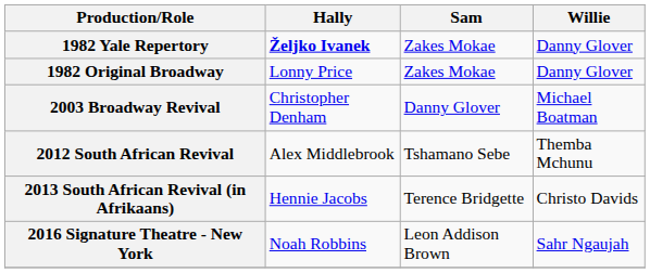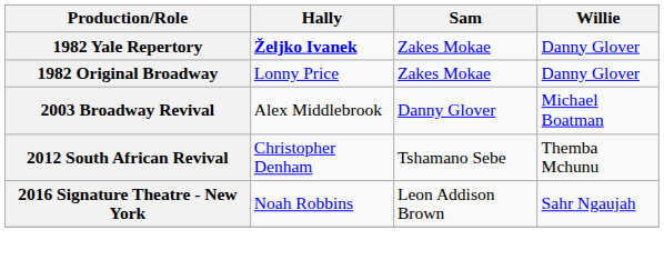 <table class="wikitable">
 <tr>
 <th>Production/Role</th>
 <th>Hally</th>
 <th>Sam</th>
 <th>Willie</th>
 </tr>
 <tr>
 <th>1982 Yale Repertory</th>
 <td><strong><a href='#'>Željko Ivanek</a></strong></td>
 <td><a href='#'>Zakes Mokae</a></td>
 <td><a href='#'>Danny Glover</a></td>
 </tr>
 <tr>
 <th>1982 Original Broadway</th>
 <td><a href='#'>Lonny Price</a></td>
 <td><a href='#'>Zakes Mokae</a></td>
 <td><a href='#'>Danny Glover</a></td>
 </tr>
 <tr>
 <th>2003 Broadway Revival</th>
-<td><a href='#'>Christopher Denham</a></td>
+<td>Alex Middlebrook</td>
 <td><a href='#'>Danny Glover</a></td>
 <td><a href='#'>Michael Boatman</a></td>
 </tr>
 <tr>
 <th>2012 South African Revival</th>
-<td>Alex Middlebrook</td>
+<td><a href='#'>Christopher Denham</a></td>
 <td>Tshamano Sebe</td>
 <td>Themba Mchunu</td>
-</tr>
-<tr>
-<th>2013 South African Revival (in Afrikaans)</th>
-<td><a href='#'>Hennie Jacobs</a></td>
-<td>Terence Bridgette</td>
-<td>Christo Davids</td>
 </tr>
 <tr>
 <th>2016 Signature Theatre - New York</th>
 <td><a href='#'>Noah Robbins</a></td>
 <td>Leon Addison Brown</td>
 <td><a href='#'>Sahr Ngaujah</a></td>
 </tr>
 <tr>
 </tr>
 </table>
